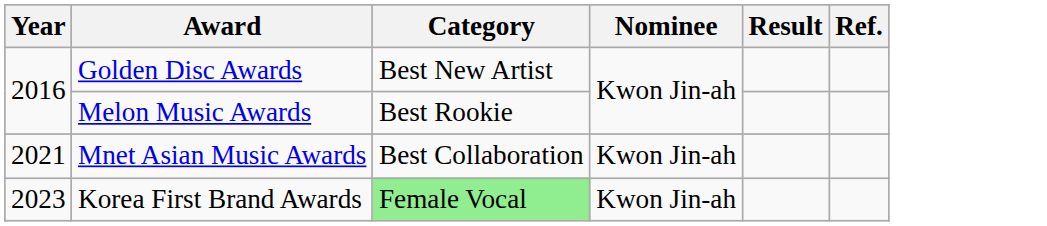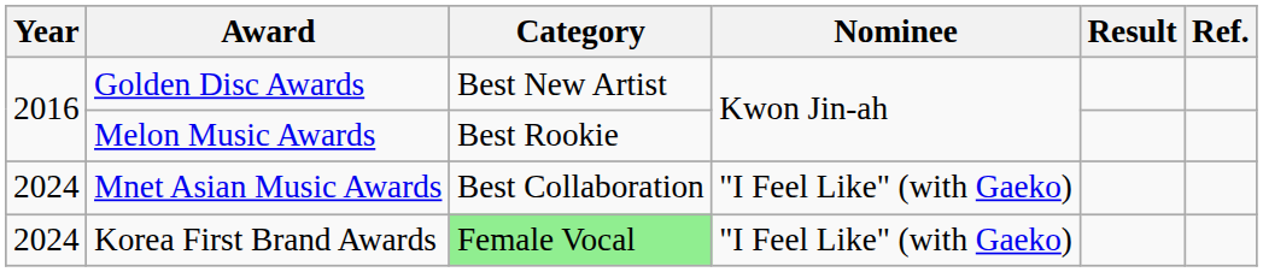 <table class="wikitable">
 <tr>
 <th>Year</th>
 <th>Award</th>
 <th>Category</th>
 <th>Nominee</th>
 <th>Result</th>
 <th>Ref.</th>
 </tr>
 <tr>
 <td rowspan="2">2016</td>
 <td><a href='#'>Golden Disc Awards</a></td>
 <td>Best New Artist</td>
 <td rowspan="2">Kwon Jin-ah</td>
 <td></td>
 <td align=center></td>
 </tr>
 <tr>
 <td><a href='#'>Melon Music Awards</a></td>
 <td>Best Rookie</td>
 <td></td>
 <td align=center></td>
 </tr>
 <tr>
-<td>2021</td>
+<td>2024</td>
 <td><a href='#'>Mnet Asian Music Awards</a></td>
 <td>Best Collaboration</td>
-<td>Kwon Jin-ah</td>
+<td>"I Feel Like" (with <a href='#'>Gaeko</a>)</td>
 <td></td>
 <td align=center></td>
 </tr>
 <tr>
-<td>2023</td>
+<td>2024</td>
 <td>Korea First Brand Awards</td>
 <td style="background: lightgreen;">Female Vocal</td>
-<td>Kwon Jin-ah</td>
+<td>"I Feel Like" (with <a href='#'>Gaeko</a>)</td>
 <td></td>
 <td align=center></td>
 </tr>
 </table>
